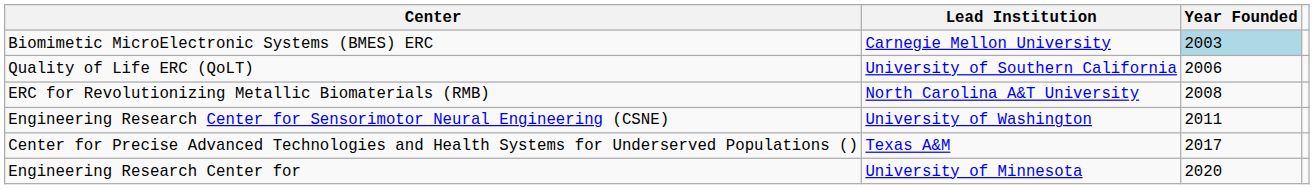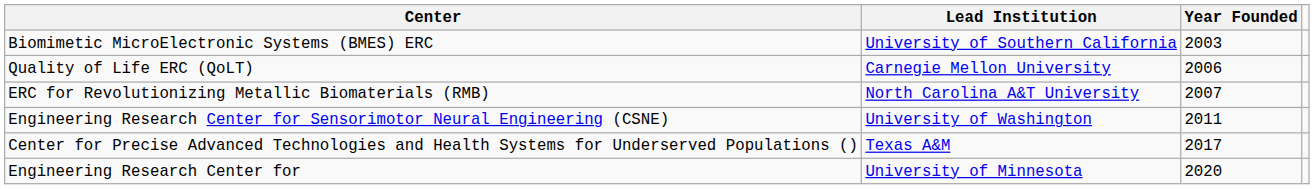 <table class="wikitable">
 <tr>
 <th>Center</th>
 <th>Lead Institution</th>
 <th>Year Founded</th>
 <td></td>
 </tr>
 <tr>
 <td>Biomimetic MicroElectronic Systems (BMES) ERC</td>
-<td><a href='#'>Carnegie Mellon University</a></td>
-<td style="background: lightblue;">2003</td>
+<td><a href='#'>University of Southern California</a></td>
+<td>2003</td>
 </tr>
 <tr>
 <td>Quality of Life ERC (QoLT)</td>
-<td><a href='#'>University of Southern California</a></td>
+<td><a href='#'>Carnegie Mellon University</a></td>
 <td>2006</td>
 <td></td>
 </tr>
 <tr>
 <td>ERC for Revolutionizing Metallic Biomaterials (RMB)</td>
 <td><a href='#'>North Carolina A&T University</a></td>
-<td>2008</td>
+<td>2007</td>
 <td Center for Precise Advanced Technologies and Health Systems for Underserved Populations (PATHS-UP)></td>
 </tr>
 <tr>
 <td>Engineering Research <a href='#'>Center for Sensorimotor Neural Engineering</a> (CSNE)</td>
 <td><a href='#'>University of Washington</a></td>
 <td>2011</td>
 <td></td>
 </tr>
 <tr>
 <td>Center for Precise Advanced Technologies and Health Systems for Underserved Populations ()</td>
 <td><a href='#'>Texas A&M</a></td>
 <td>2017</td>
 <td></td>
 </tr>
 <tr>
 <td>Engineering Research Center for </td>
 <td><a href='#'>University of Minnesota</a></td>
 <td>2020</td>
 </tr>
 </table>
